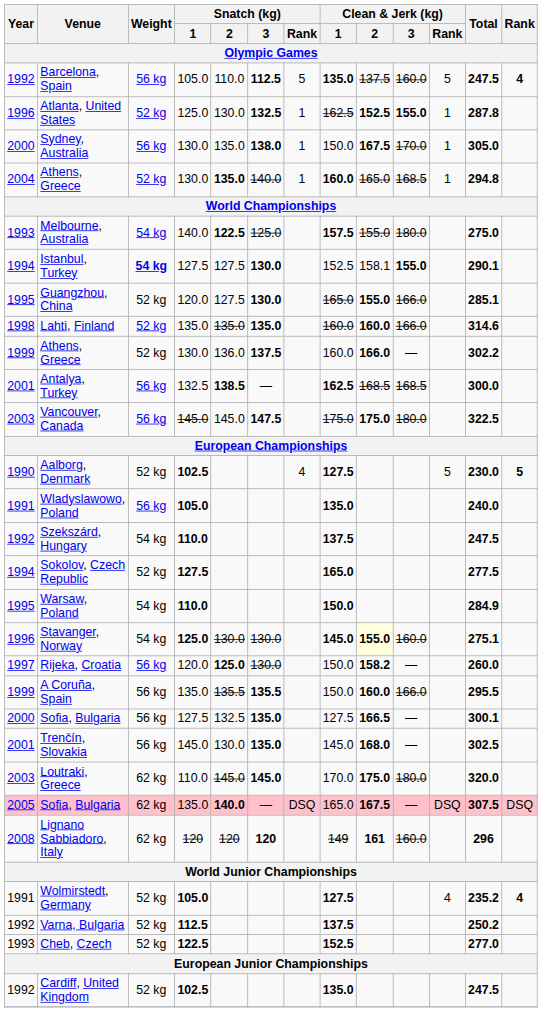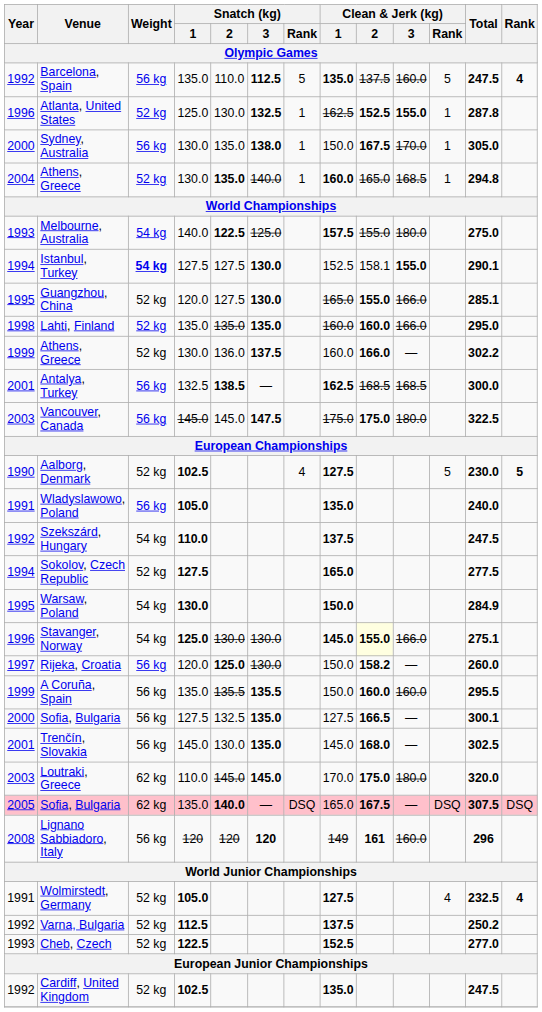 <table class="wikitable" style="text-align:center;">
 <tr>
 <th rowspan=2 width=40>Year</th>
 <th rowspan=2 width=250>Venue</th>
 <th rowspan=2 width=60>Weight</th>
 <th colspan=4>Snatch (kg)</th>
 <th colspan=4>Clean & Jerk (kg)</th>
 <th rowspan=2 width=60>Total</th>
 <th rowspan=2 width=40>Rank</th>
 </tr>
 <tr>
 <th width=60>1</th>
 <th width=60>2</th>
 <th width=60>3</th>
 <th width=45>Rank</th>
 <th width=60>1</th>
 <th width=60>2</th>
 <th width=60>3</th>
 <th width=45>Rank</th>
 </tr>
 <tr>
 <th colspan=13><a href='#'>Olympic Games</a></th>
 </tr>
 <tr>
 <td><a href='#'>1992</a></td>
 <td align=left> <a href='#'>Barcelona</a>, <a href='#'>Spain</a></td>
 <td><a href='#'>56 kg</a></td>
-<td>105.0</td>
+<td>135.0</td>
 <td>110.0</td>
 <td><strong>112.5</strong></td>
 <td>5</td>
 <td><strong>135.0</strong></td>
 <td><s>137.5</s></td>
 <td><s>160.0</s></td>
 <td>5</td>
 <td><strong>247.5</strong></td>
 <td><strong>4</strong></td>
 </tr>
 <tr>
 <td><a href='#'>1996</a></td>
 <td align=left> <a href='#'>Atlanta</a>, <a href='#'>United States</a></td>
 <td><a href='#'>52 kg</a></td>
 <td>125.0</td>
 <td>130.0</td>
 <td><strong>132.5</strong></td>
 <td>1</td>
 <td><s>162.5</s></td>
 <td><strong>152.5</strong></td>
 <td><strong>155.0</strong></td>
 <td>1</td>
 <td><strong>287.8</strong></td>
 <td></td>
 </tr>
 <tr>
 <td><a href='#'>2000</a></td>
 <td align=left> <a href='#'>Sydney</a>, <a href='#'>Australia</a></td>
 <td><a href='#'>56 kg</a></td>
 <td>130.0</td>
 <td>135.0</td>
 <td><strong>138.0</strong></td>
 <td>1</td>
 <td>150.0</td>
 <td><strong>167.5</strong></td>
 <td><s>170.0</s></td>
 <td>1</td>
 <td><strong>305.0</strong></td>
 <td></td>
 </tr>
 <tr>
 <td><a href='#'>2004</a></td>
 <td align=left> <a href='#'>Athens</a>, <a href='#'>Greece</a></td>
 <td><a href='#'>52 kg</a></td>
 <td>130.0</td>
 <td><strong>135.0</strong></td>
 <td><s>140.0</s></td>
 <td>1</td>
 <td><strong>160.0</strong></td>
 <td><s>165.0</s></td>
 <td><s>168.5</s></td>
 <td>1</td>
 <td><strong>294.8</strong></td>
 <td></td>
 </tr>
 <tr>
 <th colspan=13><a href='#'>World Championships</a></th>
 </tr>
 <tr>
 <td><a href='#'>1993</a></td>
 <td align=left> <a href='#'>Melbourne</a>, <a href='#'>Australia</a></td>
 <td><a href='#'>54 kg</a></td>
 <td>140.0</td>
 <td><strong>122.5</strong></td>
 <td><s>125.0</s></td>
 <td></td>
 <td><strong>157.5</strong></td>
 <td><s>155.0</s></td>
 <td><s>180.0</s></td>
 <td></td>
 <td><strong>275.0</strong></td>
 <td></td>
 </tr>
 <tr>
 <td><a href='#'>1994</a></td>
 <td align=left> <a href='#'>Istanbul</a>, <a href='#'>Turkey</a></td>
 <td><strong><a href='#'>54 kg</a></strong></td>
 <td>127.5</td>
 <td>127.5</td>
 <td><strong>130.0</strong></td>
 <td></td>
 <td>152.5</td>
 <td>158.1</td>
 <td><strong>155.0</strong></td>
 <td></td>
 <td><strong>290.1</strong></td>
 <td></td>
 </tr>
 <tr>
 <td><a href='#'>1995</a></td>
 <td align=left> <a href='#'>Guangzhou</a>, <a href='#'>China</a></td>
 <td>52 kg</td>
 <td>120.0</td>
 <td>127.5</td>
 <td><strong>130.0</strong></td>
 <td></td>
 <td><s>165.0</s></td>
 <td><strong>155.0</strong></td>
 <td><s>166.0</s></td>
 <td></td>
 <td><strong>285.1</strong></td>
 <td></td>
 </tr>
 <tr>
 <td><a href='#'>1998</a></td>
 <td align=left> <a href='#'>Lahti</a>, <a href='#'>Finland</a></td>
 <td><a href='#'>52 kg</a></td>
 <td>135.0</td>
 <td><s>135.0</s></td>
 <td><strong>135.0</strong></td>
 <td></td>
 <td><s>160.0</s></td>
 <td><strong>160.0</strong></td>
 <td><s>166.0</s></td>
 <td></td>
-<td><strong>314.6</strong></td>
+<td><strong>295.0</strong></td>
 <td></td>
 </tr>
 <tr>
 <td><a href='#'>1999</a></td>
 <td align=left> <a href='#'>Athens</a>, <a href='#'>Greece</a></td>
 <td>52 kg</td>
 <td>130.0</td>
 <td>136.0</td>
 <td><strong>137.5</strong></td>
 <td></td>
 <td>160.0</td>
 <td><strong>166.0</strong></td>
 <td>—</td>
 <td></td>
 <td><strong>302.2</strong></td>
 <td></td>
 </tr>
 <tr>
 <td><a href='#'>2001</a></td>
 <td align=left> <a href='#'>Antalya</a>, <a href='#'>Turkey</a></td>
 <td><a href='#'>56 kg</a></td>
 <td>132.5</td>
 <td><strong>138.5</strong></td>
 <td>—</td>
 <td></td>
 <td><strong>162.5</strong></td>
 <td><s>168.5</s></td>
 <td><s>168.5</s></td>
 <td></td>
 <td><strong>300.0</strong></td>
 <td></td>
 </tr>
 <tr>
 <td><a href='#'>2003</a></td>
 <td align=left> <a href='#'>Vancouver</a>, <a href='#'>Canada</a></td>
 <td><a href='#'>56 kg</a></td>
 <td><s>145.0</s></td>
 <td>145.0</td>
 <td><strong>147.5</strong></td>
 <td></td>
 <td><s>175.0</s></td>
 <td><strong>175.0</strong></td>
 <td><s>180.0</s></td>
 <td></td>
 <td><strong>322.5</strong></td>
 <td></td>
 </tr>
 <tr>
 <th colspan=13><a href='#'>European Championships</a></th>
 </tr>
 <tr>
 <td><a href='#'>1990</a></td>
 <td align=left> <a href='#'>Aalborg</a>, <a href='#'>Denmark</a></td>
 <td>52 kg</td>
 <td><strong>102.5</strong></td>
 <td></td>
 <td></td>
 <td>4</td>
 <td><strong>127.5</strong></td>
 <td></td>
 <td></td>
 <td>5</td>
 <td><strong>230.0</strong></td>
 <td><strong>5</strong></td>
 </tr>
 <tr>
 <td><a href='#'>1991</a></td>
 <td align=left> <a href='#'>Wladyslawowo</a>, <a href='#'>Poland</a></td>
 <td><a href='#'>56 kg</a></td>
 <td><strong>105.0</strong></td>
 <td></td>
 <td></td>
 <td></td>
 <td><strong>135.0</strong></td>
 <td></td>
 <td></td>
 <td></td>
 <td><strong>240.0</strong></td>
 <td></td>
 </tr>
 <tr>
 <td><a href='#'>1992</a></td>
 <td align=left> <a href='#'>Szekszárd</a>, <a href='#'>Hungary</a></td>
 <td>54 kg</td>
 <td><strong>110.0</strong></td>
 <td></td>
 <td></td>
 <td></td>
 <td><strong>137.5</strong></td>
 <td></td>
 <td></td>
 <td></td>
 <td><strong>247.5</strong></td>
 <td></td>
 </tr>
 <tr>
 <td><a href='#'>1994</a></td>
 <td align=left> <a href='#'>Sokolov</a>, <a href='#'>Czech Republic</a></td>
 <td>52 kg</td>
 <td><strong>127.5</strong></td>
 <td></td>
 <td></td>
 <td></td>
 <td><strong>165.0</strong></td>
 <td></td>
 <td></td>
 <td></td>
 <td><strong>277.5</strong></td>
 <td></td>
 </tr>
 <tr>
 <td><a href='#'>1995</a></td>
 <td align=left> <a href='#'>Warsaw</a>, <a href='#'>Poland</a></td>
 <td>54 kg</td>
-<td><strong>110.0</strong></td>
+<td><strong>130.0</strong></td>
 <td></td>
 <td></td>
 <td></td>
 <td><strong>150.0</strong></td>
 <td></td>
 <td></td>
 <td></td>
 <td><strong>284.9</strong></td>
 <td></td>
 </tr>
 <tr>
 <td><a href='#'>1996</a></td>
 <td align=left> <a href='#'>Stavanger</a>, <a href='#'>Norway</a></td>
 <td>54 kg</td>
 <td><strong>125.0</strong></td>
 <td><s>130.0</s></td>
 <td><s>130.0</s></td>
 <td></td>
 <td><strong>145.0</strong></td>
 <td style="background: lightyellow;"><strong>155.0</strong></td>
-<td><s>160.0</s></td>
+<td><s>166.0</s></td>
 <td></td>
 <td><strong>275.1</strong></td>
 <td></td>
 </tr>
 <tr>
 <td><a href='#'>1997</a></td>
 <td align=left> <a href='#'>Rijeka</a>, <a href='#'>Croatia</a></td>
 <td><a href='#'>56 kg</a></td>
 <td>120.0</td>
 <td><strong>125.0</strong></td>
 <td><s>130.0</s></td>
 <td></td>
 <td>150.0</td>
 <td><strong>158.2</strong></td>
 <td>—</td>
 <td></td>
 <td><strong>260.0</strong></td>
 <td></td>
 </tr>
 <tr>
 <td><a href='#'>1999</a></td>
 <td align=left> <a href='#'>A Coruña</a>, <a href='#'>Spain</a></td>
 <td>56 kg</td>
 <td>135.0</td>
 <td><s>135.5</s></td>
 <td><strong>135.5</strong></td>
 <td></td>
 <td>150.0</td>
 <td><strong>160.0</strong></td>
-<td><s>166.0</s></td>
+<td><s>160.0</s></td>
 <td></td>
 <td><strong>295.5</strong></td>
 <td></td>
 </tr>
 <tr>
 <td><a href='#'>2000</a></td>
 <td align=left> <a href='#'>Sofia</a>, <a href='#'>Bulgaria</a></td>
 <td>56 kg</td>
 <td>127.5</td>
 <td>132.5</td>
 <td><strong>135.0</strong></td>
 <td></td>
 <td>127.5</td>
 <td><strong>166.5</strong></td>
 <td>—</td>
 <td></td>
 <td><strong>300.1</strong></td>
 <td></td>
 </tr>
 <tr>
 <td><a href='#'>2001</a></td>
 <td align=left> <a href='#'>Trenčín</a>, <a href='#'>Slovakia</a></td>
 <td>56 kg</td>
 <td>145.0</td>
 <td>130.0</td>
 <td><strong>135.0</strong></td>
 <td></td>
 <td>145.0</td>
 <td><strong>168.0</strong></td>
 <td>—</td>
 <td></td>
 <td><strong>302.5</strong></td>
 <td></td>
 </tr>
 <tr>
 <td><a href='#'>2003</a></td>
 <td align=left> <a href='#'>Loutraki</a>, <a href='#'>Greece</a></td>
 <td>62 kg</td>
 <td>110.0</td>
 <td><s>145.0</s></td>
 <td><strong>145.0</strong></td>
 <td></td>
 <td>170.0</td>
 <td><strong>175.0</strong></td>
 <td><s>180.0</s></td>
 <td></td>
 <td><strong>320.0</strong></td>
 <td></td>
 </tr>
 <tr bgcolor=pink>
 <td><a href='#'>2005</a></td>
 <td align=left> <a href='#'>Sofia</a>, <a href='#'>Bulgaria</a></td>
 <td>62 kg</td>
 <td>135.0</td>
 <td><strong>140.0</strong></td>
 <td>—</td>
 <td>DSQ</td>
 <td>165.0</td>
 <td><strong>167.5</strong></td>
 <td>—</td>
 <td>DSQ</td>
 <td><strong>307.5</strong></td>
 <td>DSQ</td>
 </tr>
 <tr>
 <td><a href='#'>2008</a></td>
 <td align=left> <a href='#'>Lignano Sabbiadoro</a>, <a href='#'>Italy</a></td>
-<td>62 kg</td>
+<td>56 kg</td>
 <td><s>120</s></td>
 <td><s>120</s></td>
 <td><strong>120</strong></td>
 <td></td>
 <td><s>149</s></td>
 <td><strong>161</strong></td>
 <td><s>160.0</s></td>
 <td></td>
 <td><strong>296</strong></td>
 <td></td>
 </tr>
 <tr>
 <th colspan=13>World Junior Championships</th>
 </tr>
 <tr>
 <td>1991</td>
 <td align=left> <a href='#'>Wolmirstedt</a>, <a href='#'>Germany</a></td>
 <td>52 kg</td>
 <td><strong>105.0</strong></td>
 <td></td>
 <td></td>
 <td></td>
 <td><strong>127.5</strong></td>
 <td></td>
 <td></td>
 <td>4</td>
-<td><strong>235.2</strong></td>
+<td><strong>232.5</strong></td>
 <td><strong>4</strong></td>
 </tr>
 <tr>
 <td>1992</td>
 <td align=left> <a href='#'>Varna, Bulgaria</a></td>
 <td>52 kg</td>
 <td><strong>112.5</strong></td>
 <td></td>
 <td></td>
 <td></td>
 <td><strong>137.5</strong></td>
 <td></td>
 <td></td>
 <td></td>
 <td><strong>250.2</strong></td>
 <td></td>
 </tr>
 <tr>
 <td>1993</td>
 <td align=left> <a href='#'>Cheb</a>, <a href='#'>Czech</a></td>
 <td>52 kg</td>
 <td><strong>122.5</strong></td>
 <td></td>
 <td></td>
 <td></td>
 <td><strong>152.5</strong></td>
 <td></td>
 <td></td>
 <td></td>
 <td><strong>277.0</strong></td>
 <td></td>
 </tr>
 <tr>
 <th colspan=13>European Junior Championships</th>
 </tr>
 <tr>
 <td>1992</td>
 <td align=left> <a href='#'>Cardiff</a>, <a href='#'>United Kingdom</a></td>
 <td>52 kg</td>
 <td><strong>102.5</strong></td>
 <td></td>
 <td></td>
 <td></td>
 <td><strong>135.0</strong></td>
 <td></td>
 <td></td>
 <td></td>
 <td><strong>247.5</strong></td>
 <td></td>
 </tr>
 <tr>
 </tr>
 </table>
